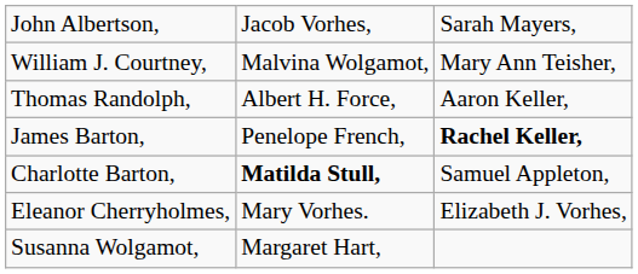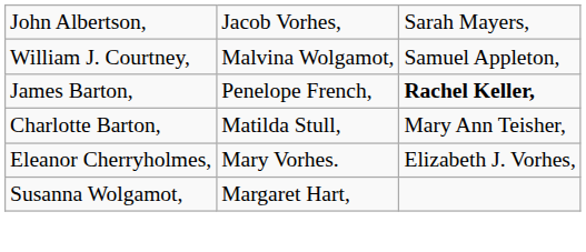 <table class="wikitable">
 <tr>
 <td>John  Albertson,</td>
 <td>Jacob  Vorhes,</td>
 <td>Sarah  Mayers,</td>
 </tr>
 <tr>
 <td>William  J. Courtney,</td>
 <td>Malvina  Wolgamot,</td>
-<td>Mary  Ann Teisher,</td>
-</tr>
-<tr>
-<td>Thomas  Randolph,</td>
-<td>Albert  H. Force,</td>
-<td>Aaron  Keller,</td>
+<td>Samuel  Appleton,</td>
 </tr>
 <tr>
 <td>James  Barton,</td>
 <td>Penelope  French,</td>
 <td><strong>Rachel  Keller,</strong></td>
 </tr>
 <tr>
 <td>Charlotte  Barton,</td>
-<td><strong>Matilda  Stull,</strong></td>
-<td>Samuel  Appleton,</td>
+<td>Matilda  Stull,</td>
+<td>Mary  Ann Teisher,</td>
 </tr>
 <tr>
 <td>Eleanor  Cherryholmes,</td>
 <td>Mary  Vorhes.</td>
 <td>Elizabeth  J. Vorhes,</td>
 </tr>
 <tr>
 <td>Susanna  Wolgamot,</td>
 <td>Margaret  Hart,</td>
 <td></td>
 </tr>
 </table>
